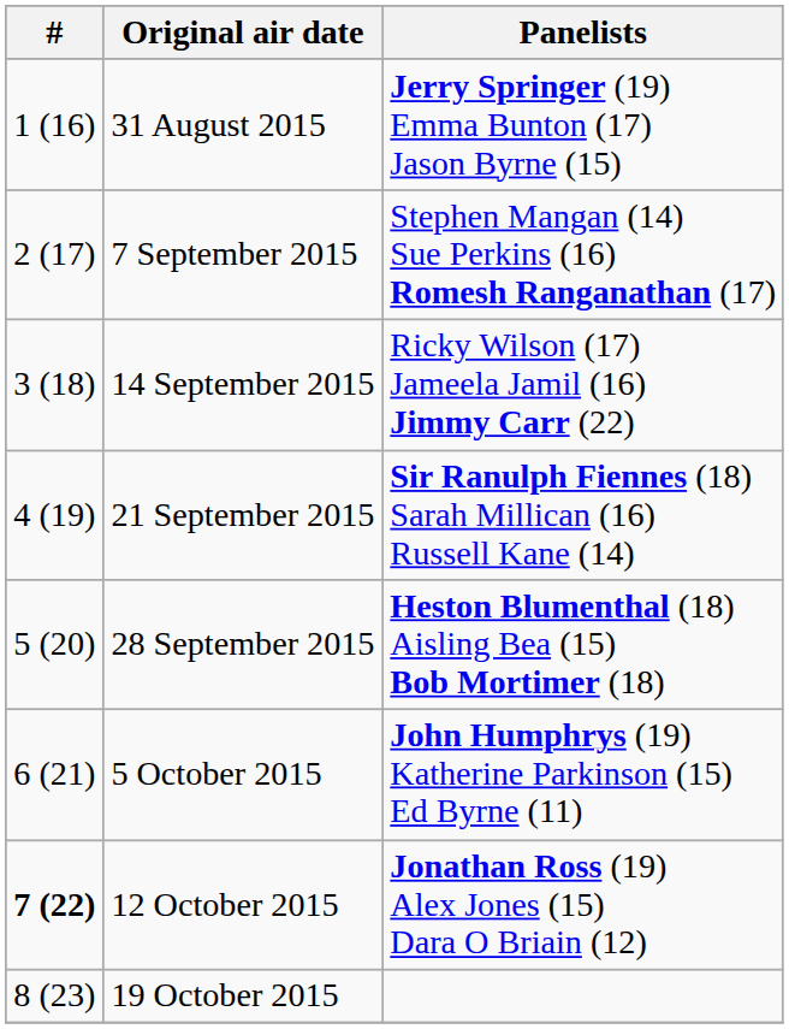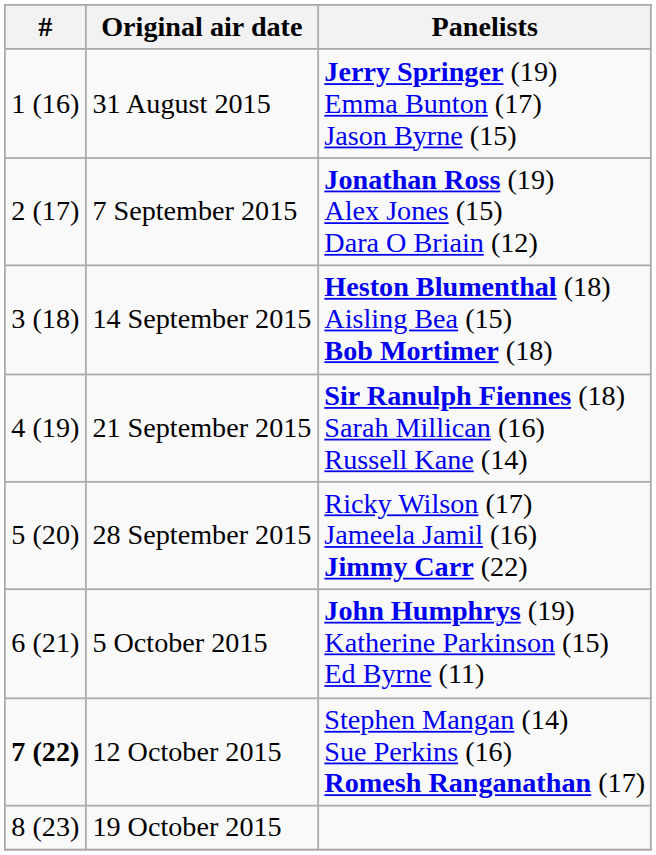 <table class="wikitable">
 <tr style="background:#b0c4de; text-align:center;">
 <th>#</th>
 <th>Original air date</th>
 <th>Panelists</th>
 </tr>
 <tr>
 <td>1 (16)</td>
 <td>31 August 2015</td>
 <td><strong><a href='#'>Jerry Springer</a></strong> (19)<br><a href='#'>Emma Bunton</a> (17)<br><a href='#'>Jason Byrne</a> (15)</td>
 </tr>
 <tr>
 <td>2 (17)</td>
 <td>7 September 2015</td>
-<td><a href='#'>Stephen Mangan</a> (14)<br><a href='#'>Sue Perkins</a> (16)<br><strong><a href='#'>Romesh Ranganathan</a></strong> (17)</td>
+<td><strong><a href='#'>Jonathan Ross</a></strong> (19)<br><a href='#'>Alex Jones</a> (15)<br><a href='#'>Dara O Briain</a> (12)</td>
 </tr>
 <tr>
 <td>3 (18)</td>
 <td>14 September 2015</td>
-<td><a href='#'>Ricky Wilson</a> (17)<br><a href='#'>Jameela Jamil</a> (16) <br><strong><a href='#'>Jimmy Carr</a></strong> (22)</td>
+<td><strong><a href='#'>Heston Blumenthal</a></strong> (18)<br><a href='#'>Aisling Bea</a> (15)<br><strong><a href='#'>Bob Mortimer</a></strong> (18)</td>
 </tr>
 <tr>
 <td>4 (19)</td>
 <td>21 September 2015</td>
 <td><strong><a href='#'>Sir Ranulph Fiennes</a></strong> (18)<br><a href='#'>Sarah Millican</a> (16)<br><a href='#'>Russell Kane</a> (14)</td>
 </tr>
 <tr>
 <td>5 (20)</td>
 <td>28 September 2015</td>
-<td><strong><a href='#'>Heston Blumenthal</a></strong> (18)<br><a href='#'>Aisling Bea</a> (15)<br><strong><a href='#'>Bob Mortimer</a></strong> (18)</td>
+<td><a href='#'>Ricky Wilson</a> (17)<br><a href='#'>Jameela Jamil</a> (16) <br><strong><a href='#'>Jimmy Carr</a></strong> (22)</td>
 </tr>
 <tr>
 <td>6 (21)</td>
 <td>5 October 2015</td>
 <td><strong><a href='#'>John Humphrys</a></strong> (19)<br><a href='#'>Katherine Parkinson</a> (15)<br><a href='#'>Ed Byrne</a> (11)</td>
 </tr>
 <tr>
 <td><strong>7 (22)</strong></td>
 <td>12 October 2015</td>
-<td><strong><a href='#'>Jonathan Ross</a></strong> (19)<br><a href='#'>Alex Jones</a> (15)<br><a href='#'>Dara O Briain</a> (12)</td>
+<td><a href='#'>Stephen Mangan</a> (14)<br><a href='#'>Sue Perkins</a> (16)<br><strong><a href='#'>Romesh Ranganathan</a></strong> (17)</td>
 </tr>
 <tr>
 <td>8 (23)</td>
 <td>19 October 2015</td>
 <td></td>
 </tr>
 <tr>
 </tr>
 </table>
